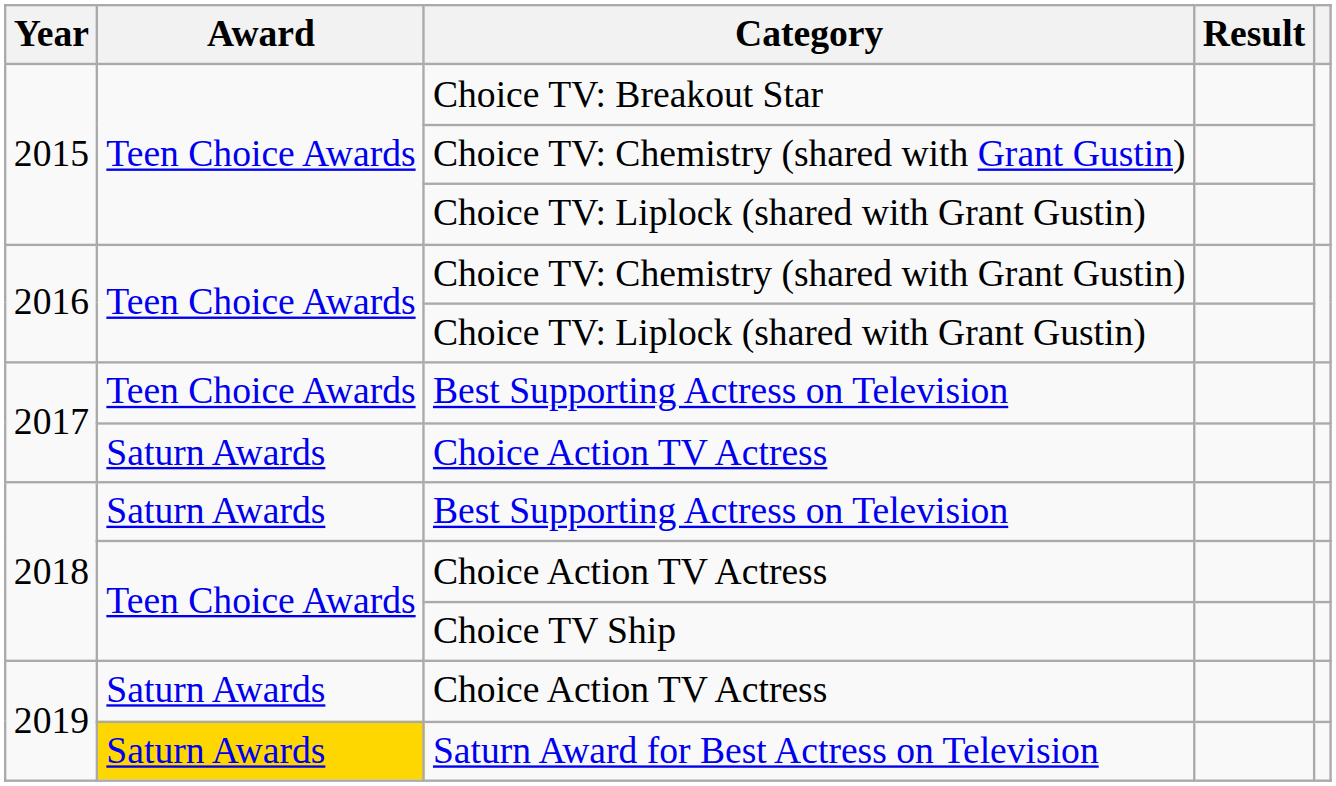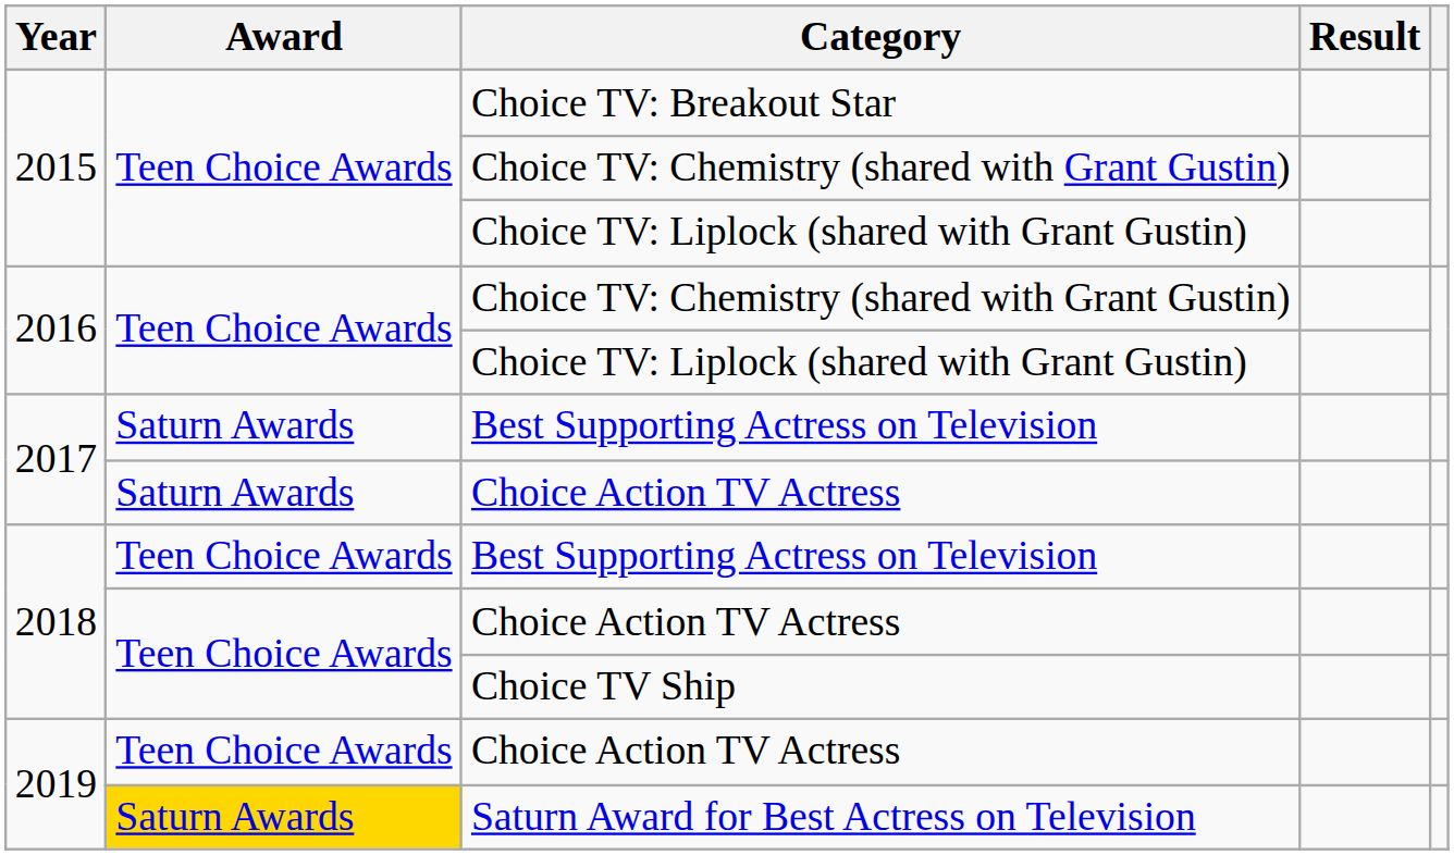 <table class="wikitable sortable plainrowheaders">
 <tr>
 <th scope="col">Year</th>
 <th scope="col">Award</th>
 <th scope="col">Category</th>
 <th scope="col">Result</th>
 <th scope="col" class="unsortable"></th>
 </tr>
 <tr>
 <td rowspan="3">2015</td>
 <td rowspan="3"><a href='#'>Teen Choice Awards</a></td>
 <td>Choice TV: Breakout Star</td>
 <td></td>
 <td rowspan="3" style="text-align: center;"></td>
 </tr>
 <tr>
 <td>Choice TV: Chemistry (shared with <a href='#'>Grant Gustin</a>)</td>
 <td></td>
 </tr>
 <tr>
 <td>Choice TV: Liplock (shared with Grant Gustin)</td>
 <td></td>
 </tr>
 <tr>
 <td rowspan="2">2016</td>
 <td rowspan="2"><a href='#'>Teen Choice Awards</a></td>
 <td>Choice TV: Chemistry (shared with Grant Gustin)</td>
 <td></td>
 <td rowspan="2" style="text-align: center;"></td>
 </tr>
 <tr>
 <td>Choice TV: Liplock (shared with Grant Gustin)</td>
 <td></td>
 </tr>
 <tr>
 <td rowspan="2">2017</td>
-<td><a href='#'>Teen Choice Awards</a></td>
+<td><a href='#'>Saturn Awards</a></td>
 <td><a href='#'>Best Supporting Actress on Television</a></td>
 <td></td>
 <td style="text-align: center;"></td>
 </tr>
 <tr>
 <td><a href='#'>Saturn Awards</a></td>
 <td><a href='#'>Choice Action TV Actress</a></td>
 <td></td>
 <td style="text-align:center;"></td>
 </tr>
 <tr>
 <td rowspan="3">2018</td>
-<td><a href='#'>Saturn Awards</a></td>
+<td><a href='#'>Teen Choice Awards</a></td>
 <td><a href='#'>Best Supporting Actress on Television</a></td>
 <td></td>
 <td style="text-align: center;"></td>
 </tr>
 <tr>
 <td rowspan="2"><a href='#'>Teen Choice Awards</a></td>
 <td>Choice Action TV Actress</td>
 <td></td>
 <td></td>
 </tr>
 <tr>
 <td>Choice TV Ship</td>
 <td></td>
 <td></td>
 </tr>
 <tr>
 <td rowspan="2">2019</td>
-<td><a href='#'>Saturn Awards</a></td>
+<td><a href='#'>Teen Choice Awards</a></td>
 <td>Choice Action TV Actress</td>
 <td></td>
 <td style="text-align: center;"></td>
 </tr>
 <tr>
 <td style="background: gold;"><a href='#'>Saturn Awards</a></td>
 <td><a href='#'>Saturn Award for Best Actress on Television</a></td>
 <td></td>
 <td style="text-align: center;"></td>
 </tr>
 </table>
